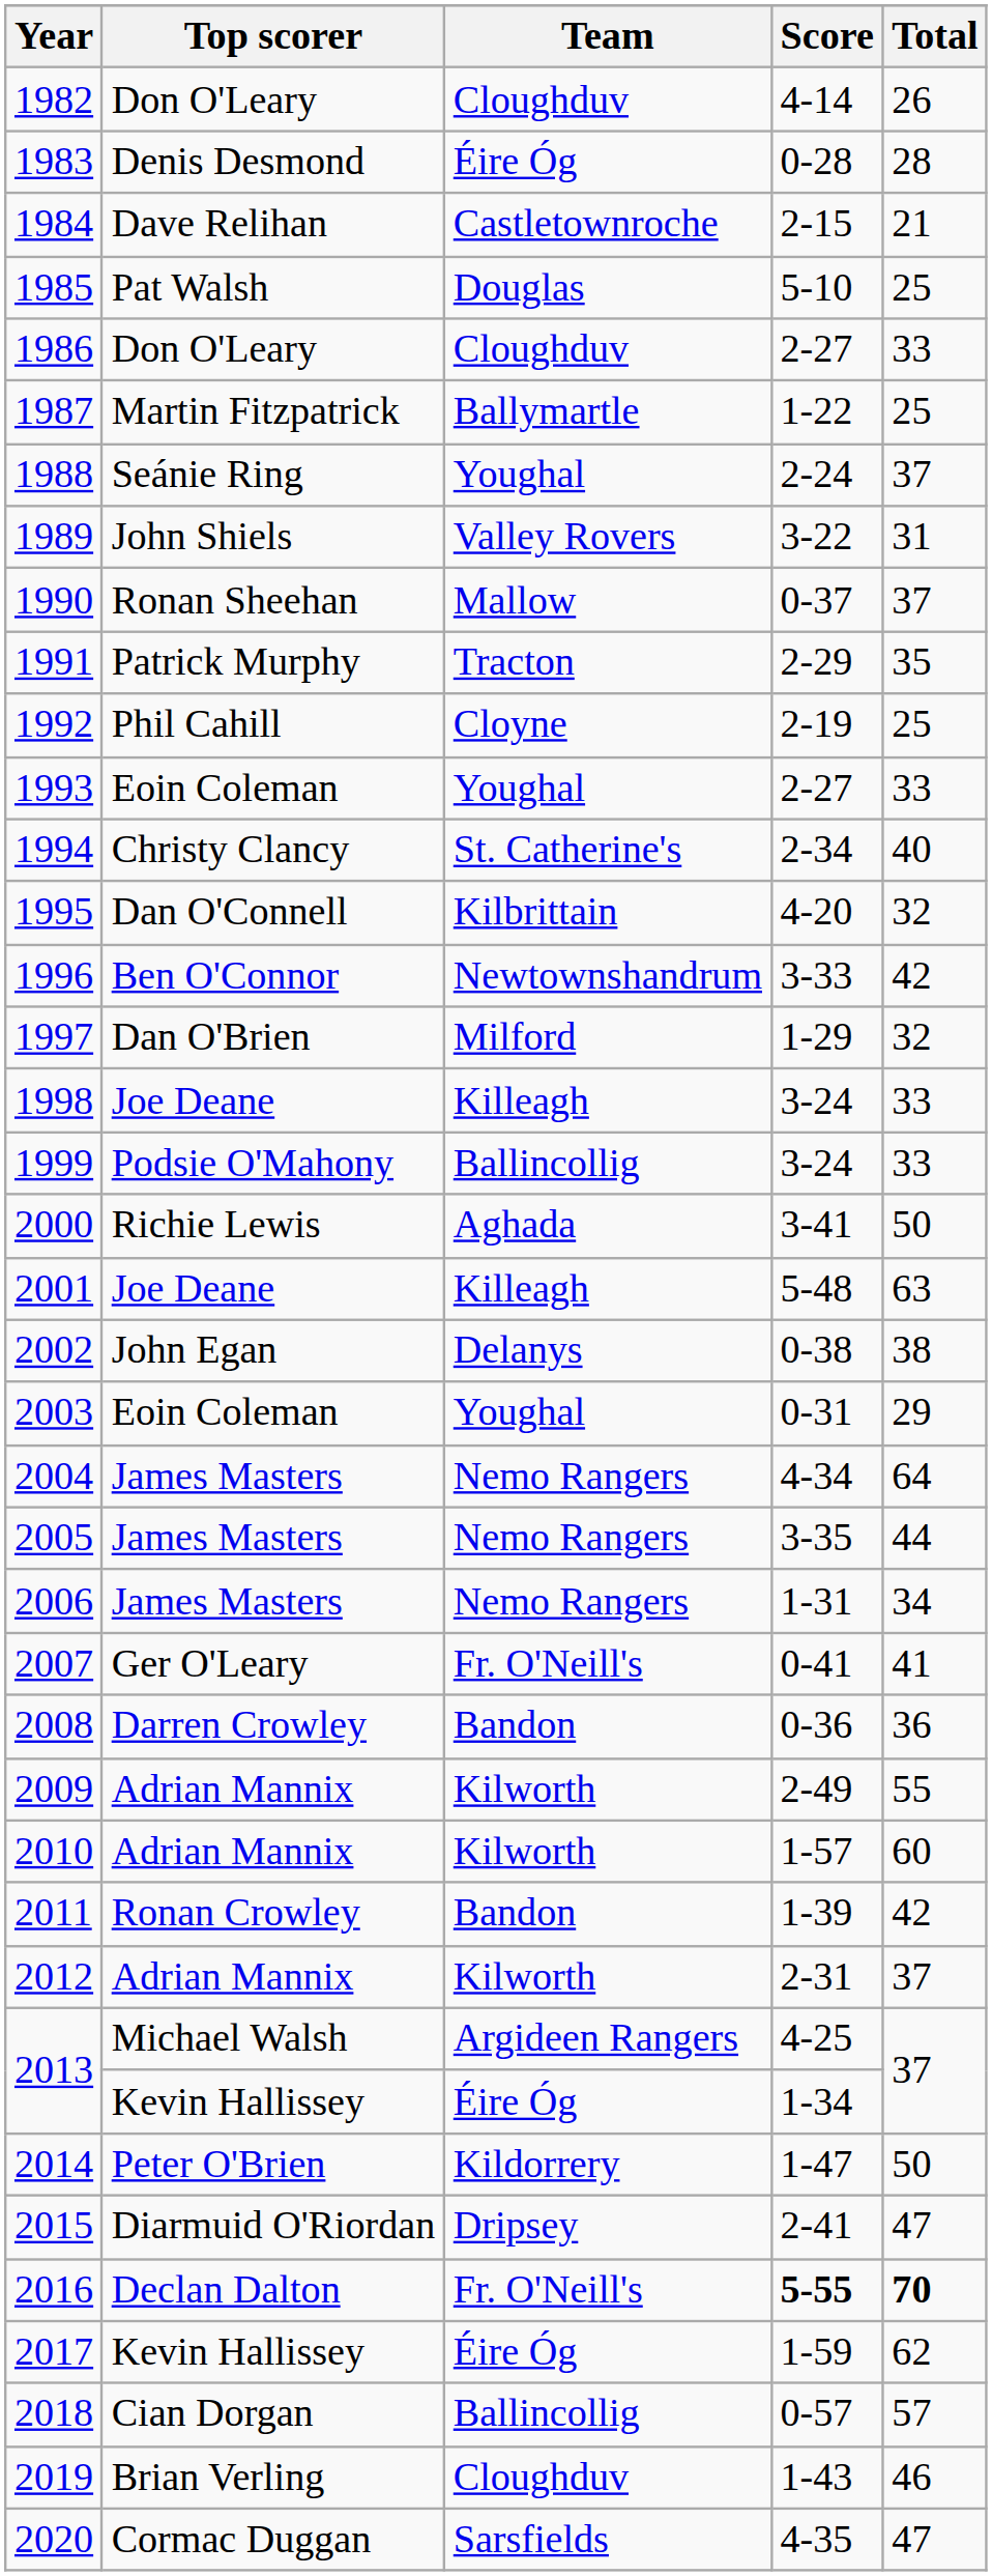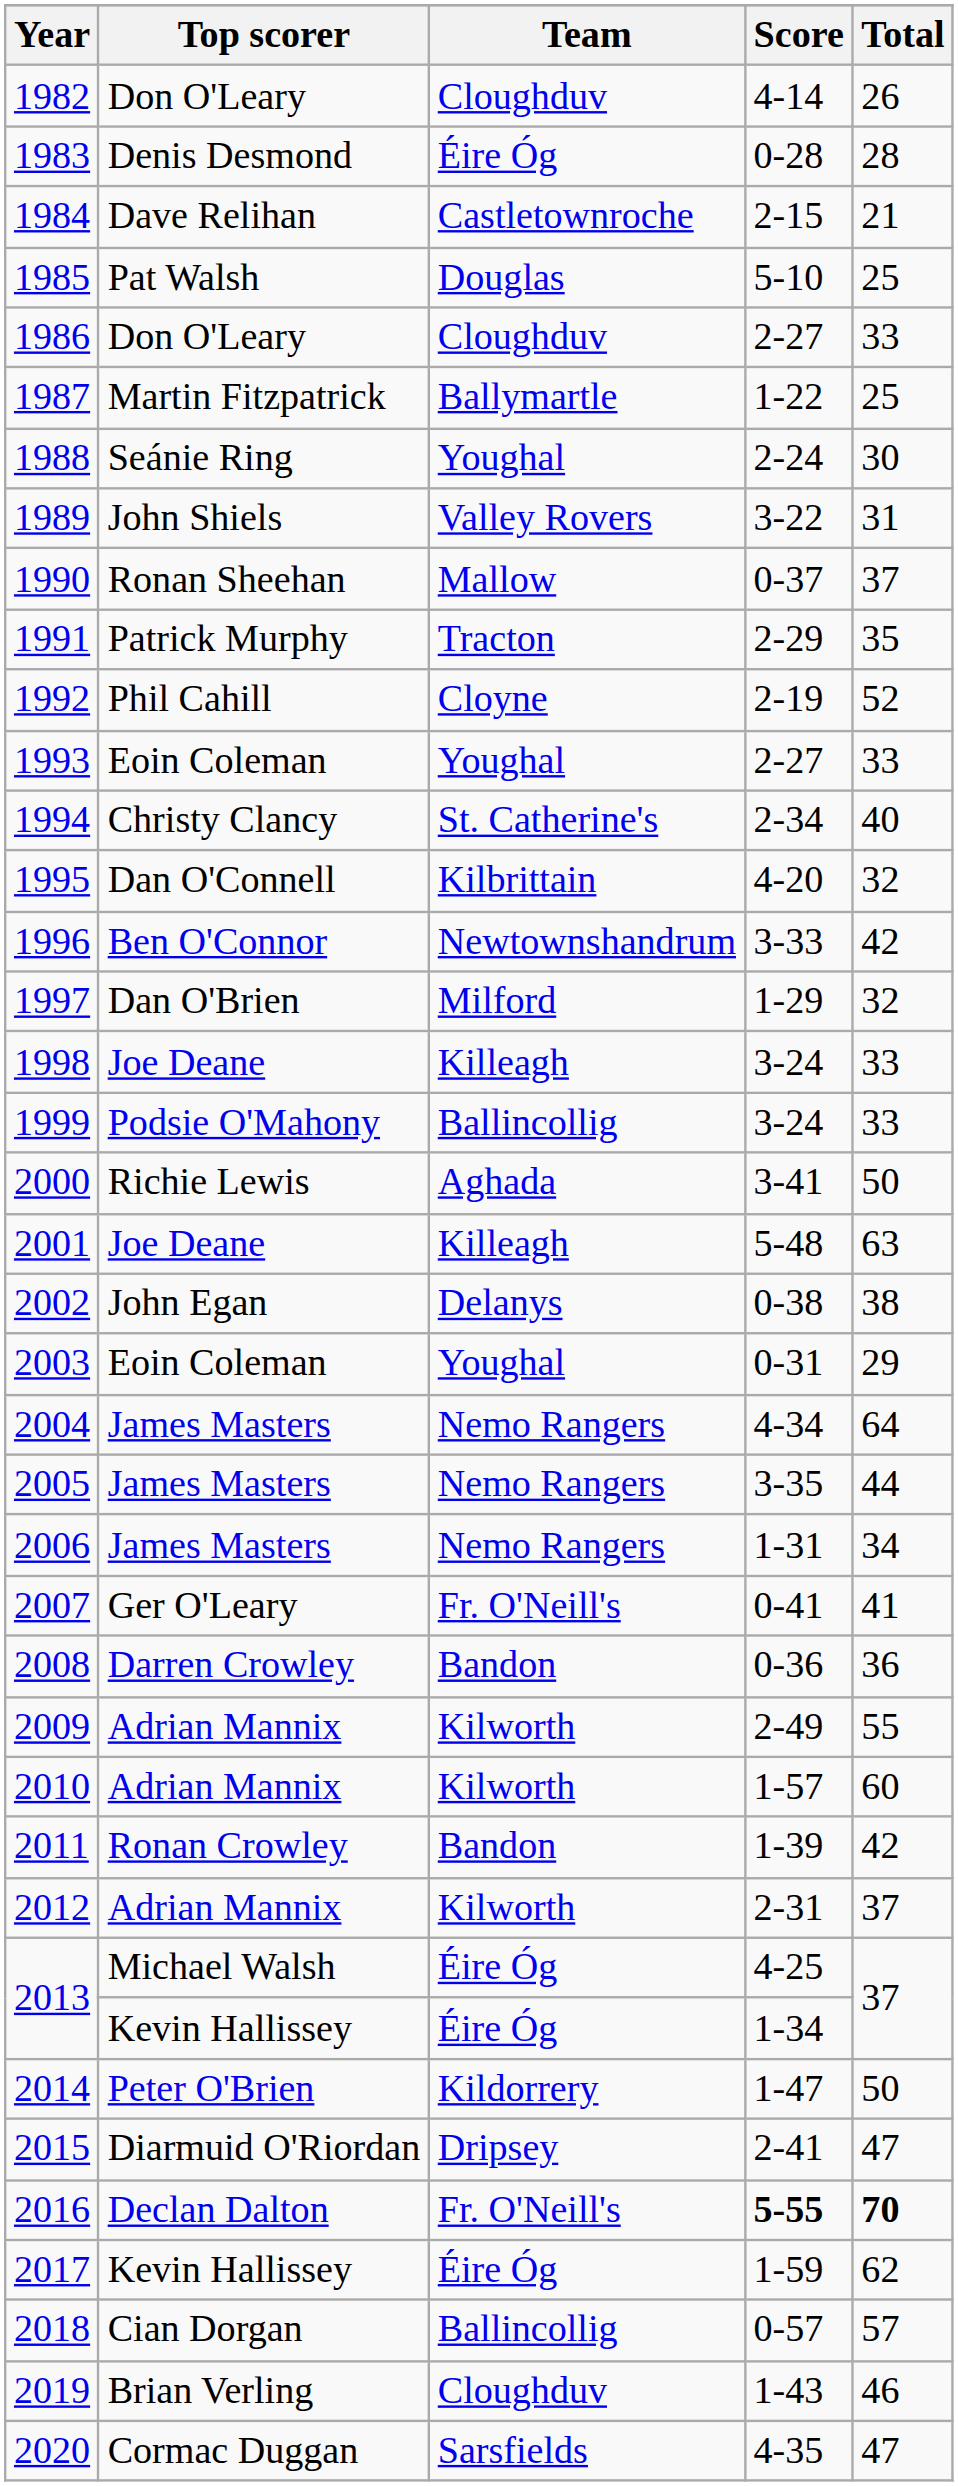 <table class="wikitable sortable">
 <tr>
 </tr>
 <tr>
 <th>Year</th>
 <th>Top scorer</th>
 <th>Team</th>
 <th>Score</th>
 <th>Total</th>
 </tr>
 <tr>
 <td><a href='#'>1982</a></td>
 <td style="text-align:left;">Don O'Leary</td>
 <td style="text-align:left;"><a href='#'>Cloughduv</a></td>
 <td>4-14</td>
 <td>26</td>
 </tr>
 <tr>
 <td><a href='#'>1983</a></td>
 <td style="text-align:left;">Denis Desmond</td>
 <td style="text-align:left;"><a href='#'>Éire Óg</a></td>
 <td>0-28</td>
 <td>28</td>
 </tr>
 <tr>
 <td><a href='#'>1984</a></td>
 <td style="text-align:left;">Dave Relihan</td>
 <td style="text-align:left;"><a href='#'>Castletownroche</a></td>
 <td>2-15</td>
 <td>21</td>
 </tr>
 <tr>
 <td><a href='#'>1985</a></td>
 <td style="text-align:left;">Pat Walsh</td>
 <td style="text-align:left;"><a href='#'>Douglas</a></td>
 <td>5-10</td>
 <td>25</td>
 </tr>
 <tr>
 <td><a href='#'>1986</a></td>
 <td style="text-align:left;">Don O'Leary</td>
 <td style="text-align:left;"><a href='#'>Cloughduv</a></td>
 <td>2-27</td>
 <td>33</td>
 </tr>
 <tr>
 <td><a href='#'>1987</a></td>
 <td style="text-align:left;">Martin Fitzpatrick</td>
 <td style="text-align:left;"><a href='#'>Ballymartle</a></td>
 <td>1-22</td>
 <td>25</td>
 </tr>
 <tr>
 <td><a href='#'>1988</a></td>
 <td style="text-align:left;">Seánie Ring</td>
 <td style="text-align:left;"><a href='#'>Youghal</a></td>
 <td>2-24</td>
-<td>37</td>
+<td>30</td>
 </tr>
 <tr>
 <td><a href='#'>1989</a></td>
 <td style="text-align:left;">John Shiels</td>
 <td style="text-align:left;"><a href='#'>Valley Rovers</a></td>
 <td>3-22</td>
 <td>31</td>
 </tr>
 <tr>
 <td><a href='#'>1990</a></td>
 <td style="text-align:left;">Ronan Sheehan</td>
 <td style="text-align:left;"><a href='#'>Mallow</a></td>
 <td>0-37</td>
 <td>37</td>
 </tr>
 <tr>
 <td><a href='#'>1991</a></td>
 <td style="text-align:left;">Patrick Murphy</td>
 <td style="text-align:left;"><a href='#'>Tracton</a></td>
 <td>2-29</td>
 <td>35</td>
 </tr>
 <tr>
 <td><a href='#'>1992</a></td>
 <td style="text-align:left;">Phil Cahill</td>
 <td style="text-align:left;"><a href='#'>Cloyne</a></td>
 <td>2-19</td>
-<td>25</td>
+<td>52</td>
 </tr>
 <tr>
 <td><a href='#'>1993</a></td>
 <td style="text-align:left;">Eoin Coleman</td>
 <td style="text-align:left;"><a href='#'>Youghal</a></td>
 <td>2-27</td>
 <td>33</td>
 </tr>
 <tr>
 <td><a href='#'>1994</a></td>
 <td style="text-align:left;">Christy Clancy</td>
 <td style="text-align:left;"><a href='#'>St. Catherine's</a></td>
 <td>2-34</td>
 <td>40</td>
 </tr>
 <tr>
 <td><a href='#'>1995</a></td>
 <td style="text-align:left;">Dan O'Connell</td>
 <td style="text-align:left;"><a href='#'>Kilbrittain</a></td>
 <td>4-20</td>
 <td>32</td>
 </tr>
 <tr>
 <td><a href='#'>1996</a></td>
 <td style="text-align:left;"><a href='#'>Ben O'Connor</a></td>
 <td style="text-align:left;"><a href='#'>Newtownshandrum</a></td>
 <td>3-33</td>
 <td>42</td>
 </tr>
 <tr>
 <td><a href='#'>1997</a></td>
 <td style="text-align:left;">Dan O'Brien</td>
 <td style="text-align:left;"><a href='#'>Milford</a></td>
 <td>1-29</td>
 <td>32</td>
 </tr>
 <tr>
 <td><a href='#'>1998</a></td>
 <td style="text-align:left;"><a href='#'>Joe Deane</a></td>
 <td style="text-align:left;"><a href='#'>Killeagh</a></td>
 <td>3-24</td>
 <td>33</td>
 </tr>
 <tr>
 <td><a href='#'>1999</a></td>
 <td style="text-align:left;"><a href='#'>Podsie O'Mahony</a></td>
 <td style="text-align:left;"><a href='#'>Ballincollig</a></td>
 <td>3-24</td>
 <td>33</td>
 </tr>
 <tr>
 <td><a href='#'>2000</a></td>
 <td style="text-align:left;">Richie Lewis</td>
 <td style="text-align:left;"><a href='#'>Aghada</a></td>
 <td>3-41</td>
 <td>50</td>
 </tr>
 <tr>
 <td><a href='#'>2001</a></td>
 <td style="text-align:left;"><a href='#'>Joe Deane</a></td>
 <td style="text-align:left;"><a href='#'>Killeagh</a></td>
 <td>5-48</td>
 <td>63</td>
 </tr>
 <tr>
 <td><a href='#'>2002</a></td>
 <td style="text-align:left;">John Egan</td>
 <td style="text-align:left;"><a href='#'>Delanys</a></td>
 <td>0-38</td>
 <td>38</td>
 </tr>
 <tr>
 <td><a href='#'>2003</a></td>
 <td style="text-align:left;">Eoin Coleman</td>
 <td style="text-align:left;"><a href='#'>Youghal</a></td>
 <td>0-31</td>
 <td>29</td>
 </tr>
 <tr>
 <td><a href='#'>2004</a></td>
 <td style="text-align:left;"><a href='#'>James Masters</a></td>
 <td style="text-align:left;"><a href='#'>Nemo Rangers</a></td>
 <td>4-34</td>
 <td>64</td>
 </tr>
 <tr>
 <td><a href='#'>2005</a></td>
 <td style="text-align:left;"><a href='#'>James Masters</a></td>
 <td style="text-align:left;"><a href='#'>Nemo Rangers</a></td>
 <td>3-35</td>
 <td>44</td>
 </tr>
 <tr>
 <td><a href='#'>2006</a></td>
 <td style="text-align:left;"><a href='#'>James Masters</a></td>
 <td style="text-align:left;"><a href='#'>Nemo Rangers</a></td>
 <td>1-31</td>
 <td>34</td>
 </tr>
 <tr>
 <td><a href='#'>2007</a></td>
 <td style="text-align:left;">Ger O'Leary</td>
 <td style="text-align:left;"><a href='#'>Fr. O'Neill's</a></td>
 <td>0-41</td>
 <td>41</td>
 </tr>
 <tr>
 <td><a href='#'>2008</a></td>
 <td style="text-align:left;"><a href='#'>Darren Crowley</a></td>
 <td style="text-align:left;"><a href='#'>Bandon</a></td>
 <td>0-36</td>
 <td>36</td>
 </tr>
 <tr>
 <td><a href='#'>2009</a></td>
 <td style="text-align:left;"><a href='#'>Adrian Mannix</a></td>
 <td style="text-align:left;"><a href='#'>Kilworth</a></td>
 <td>2-49</td>
 <td>55</td>
 </tr>
 <tr>
 <td><a href='#'>2010</a></td>
 <td style="text-align:left;"><a href='#'>Adrian Mannix</a></td>
 <td style="text-align:left;"><a href='#'>Kilworth</a></td>
 <td>1-57</td>
 <td>60</td>
 </tr>
 <tr>
 <td><a href='#'>2011</a></td>
 <td style="text-align:left;"><a href='#'>Ronan Crowley</a></td>
 <td style="text-align:left;"><a href='#'>Bandon</a></td>
 <td>1-39</td>
 <td>42</td>
 </tr>
 <tr>
 <td><a href='#'>2012</a></td>
 <td style="text-align:left;"><a href='#'>Adrian Mannix</a></td>
 <td style="text-align:left;"><a href='#'>Kilworth</a></td>
 <td>2-31</td>
 <td>37</td>
 </tr>
 <tr>
 <td rowspan="2"><a href='#'>2013</a></td>
 <td style="text-align:left;">Michael Walsh</td>
-<td style="text-align:left;"><a href='#'>Argideen Rangers</a></td>
+<td style="text-align:left;"><a href='#'>Éire Óg</a></td>
 <td>4-25</td>
 <td rowspan="2">37</td>
 </tr>
 <tr>
 <td style="text-align:left;">Kevin Hallissey</td>
 <td style="text-align:left;"><a href='#'>Éire Óg</a></td>
 <td>1-34</td>
 </tr>
 <tr>
 <td><a href='#'>2014</a></td>
 <td style="text-align:left;"><a href='#'>Peter O'Brien</a></td>
 <td style="text-align:left;"><a href='#'>Kildorrery</a></td>
 <td>1-47</td>
 <td>50</td>
 </tr>
 <tr>
 <td><a href='#'>2015</a></td>
 <td style="text-align:left;">Diarmuid O'Riordan</td>
 <td style="text-align:left;"><a href='#'>Dripsey</a></td>
 <td>2-41</td>
 <td>47</td>
 </tr>
 <tr>
 <td><a href='#'>2016</a></td>
 <td style="text-align:left;"><a href='#'>Declan Dalton</a></td>
 <td style="text-align:left;"><a href='#'>Fr. O'Neill's</a></td>
 <td><strong>5-55</strong></td>
 <td><strong>70</strong></td>
 </tr>
 <tr>
 <td><a href='#'>2017</a></td>
 <td style="text-align:left;">Kevin Hallissey</td>
 <td style="text-align:left;"><a href='#'>Éire Óg</a></td>
 <td>1-59</td>
 <td>62</td>
 </tr>
 <tr>
 <td><a href='#'>2018</a></td>
 <td style="text-align:left;">Cian Dorgan</td>
 <td style="text-align:left;"><a href='#'>Ballincollig</a></td>
 <td>0-57</td>
 <td>57</td>
 </tr>
 <tr>
 <td><a href='#'>2019</a></td>
 <td style="text-align:left;">Brian Verling</td>
 <td style="text-align:left;"><a href='#'>Cloughduv</a></td>
 <td>1-43</td>
 <td>46</td>
 </tr>
 <tr>
 <td><a href='#'>2020</a></td>
 <td style="text-align:left;">Cormac Duggan</td>
 <td style="text-align:left;"><a href='#'>Sarsfields</a></td>
 <td>4-35</td>
 <td>47</td>
 </tr>
 </table>
